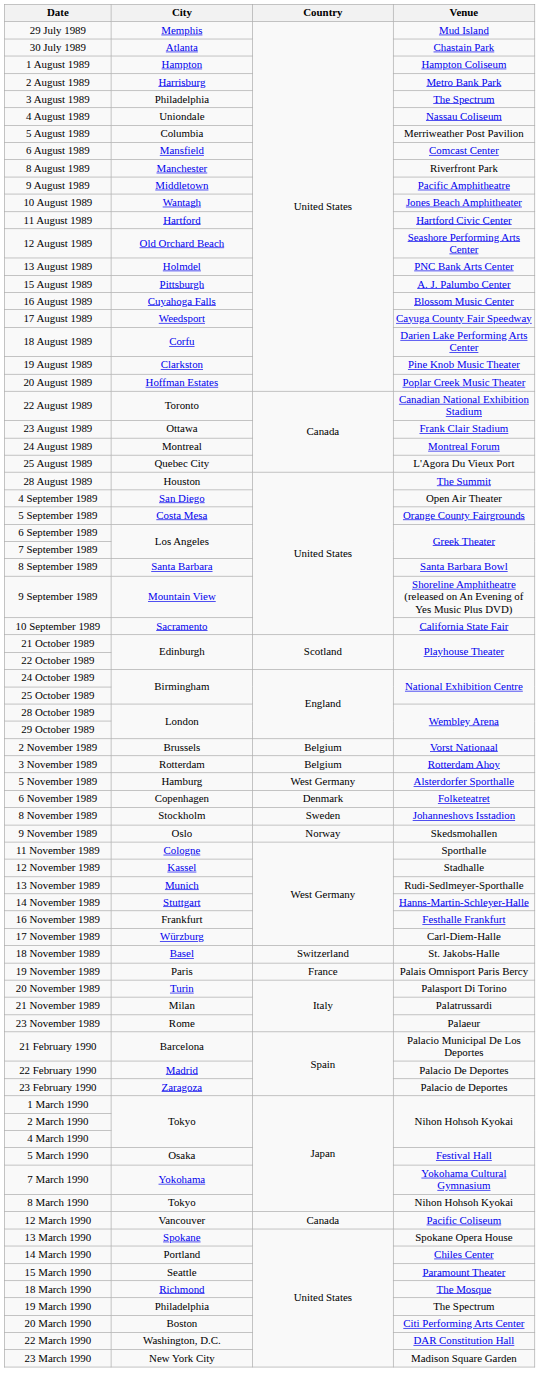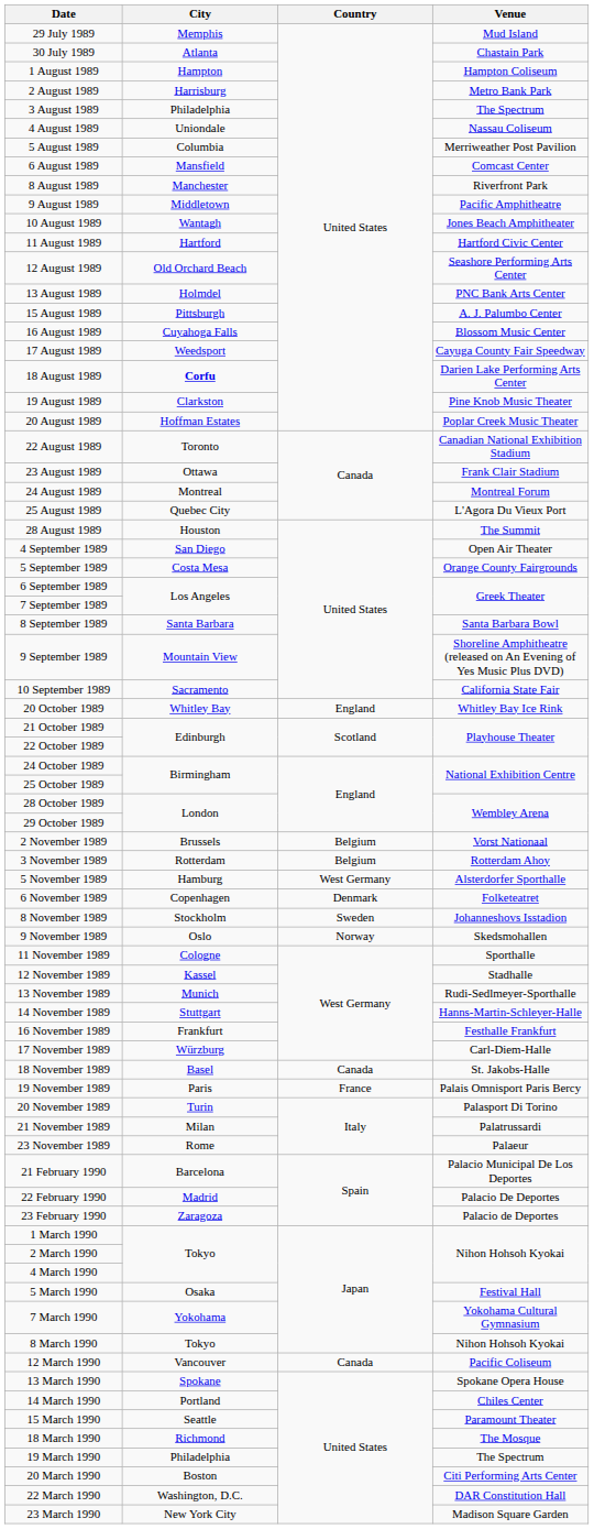 <table class="wikitable" style="text-align:center;">
 <tr>
 <th style="width:150px;">Date</th>
 <th style="width:200px;">City</th>
 <th style="width:200px;">Country</th>
 <th style="width:200px;">Venue</th>
 </tr>
 <tr>
 <td>29 July 1989</td>
 <td><a href='#'>Memphis</a></td>
 <td rowspan="20">United States</td>
 <td><a href='#'>Mud Island</a></td>
 </tr>
 <tr>
 <td>30 July 1989</td>
 <td><a href='#'>Atlanta</a></td>
 <td><a href='#'>Chastain Park</a></td>
 </tr>
 <tr>
 <td>1 August 1989</td>
 <td><a href='#'>Hampton</a></td>
 <td><a href='#'>Hampton Coliseum</a></td>
 </tr>
 <tr>
 <td>2 August 1989</td>
 <td><a href='#'>Harrisburg</a></td>
 <td><a href='#'>Metro Bank Park</a></td>
 </tr>
 <tr>
 <td>3 August 1989</td>
 <td>Philadelphia</td>
 <td><a href='#'>The Spectrum</a></td>
 </tr>
 <tr>
 <td>4 August 1989</td>
 <td>Uniondale</td>
 <td><a href='#'>Nassau Coliseum</a></td>
 </tr>
 <tr>
 <td>5 August 1989</td>
 <td>Columbia</td>
 <td>Merriweather Post Pavilion</td>
 </tr>
 <tr>
 <td>6 August 1989</td>
 <td><a href='#'>Mansfield</a></td>
 <td><a href='#'>Comcast Center</a></td>
 </tr>
 <tr>
 <td>8 August 1989</td>
 <td><a href='#'>Manchester</a></td>
 <td>Riverfront Park</td>
 </tr>
 <tr>
 <td>9 August 1989</td>
 <td><a href='#'>Middletown</a></td>
 <td><a href='#'>Pacific Amphitheatre</a></td>
 </tr>
 <tr>
 <td>10 August 1989</td>
 <td><a href='#'>Wantagh</a></td>
 <td><a href='#'>Jones Beach Amphitheater</a></td>
 </tr>
 <tr>
 <td>11 August 1989</td>
 <td><a href='#'>Hartford</a></td>
 <td><a href='#'>Hartford Civic Center</a></td>
 </tr>
 <tr>
 <td>12 August 1989</td>
 <td><a href='#'>Old Orchard Beach</a></td>
 <td><a href='#'>Seashore Performing Arts Center</a></td>
 </tr>
 <tr>
 <td>13 August 1989</td>
 <td><a href='#'>Holmdel</a></td>
 <td><a href='#'>PNC Bank Arts Center</a></td>
 </tr>
 <tr>
 <td>15 August 1989</td>
 <td><a href='#'>Pittsburgh</a></td>
 <td><a href='#'>A. J. Palumbo Center</a></td>
 </tr>
 <tr>
 <td>16 August 1989</td>
 <td><a href='#'>Cuyahoga Falls</a></td>
 <td><a href='#'>Blossom Music Center</a></td>
 </tr>
 <tr>
 <td>17 August 1989</td>
 <td><a href='#'>Weedsport</a></td>
 <td><a href='#'>Cayuga County Fair Speedway</a></td>
 </tr>
 <tr>
 <td>18 August 1989</td>
-<td><a href='#'>Corfu</a></td>
+<td><strong><a href='#'>Corfu</a></strong></td>
 <td><a href='#'>Darien Lake Performing Arts Center</a></td>
 </tr>
 <tr>
 <td>19 August 1989</td>
 <td><a href='#'>Clarkston</a></td>
 <td><a href='#'>Pine Knob Music Theater</a></td>
 </tr>
 <tr>
 <td>20 August 1989</td>
 <td><a href='#'>Hoffman Estates</a></td>
 <td><a href='#'>Poplar Creek Music Theater</a></td>
 </tr>
 <tr>
 <td>22 August 1989</td>
 <td>Toronto</td>
 <td rowspan="4">Canada</td>
 <td><a href='#'>Canadian National Exhibition Stadium</a></td>
 </tr>
 <tr>
 <td>23 August 1989</td>
 <td>Ottawa</td>
 <td><a href='#'>Frank Clair Stadium</a></td>
 </tr>
 <tr>
 <td>24 August 1989</td>
 <td>Montreal</td>
 <td><a href='#'>Montreal Forum</a></td>
 </tr>
 <tr>
 <td>25 August 1989</td>
 <td>Quebec City</td>
 <td>L'Agora Du Vieux Port</td>
 </tr>
 <tr>
 <td>28 August 1989</td>
 <td>Houston</td>
 <td rowspan="8">United States</td>
 <td><a href='#'>The Summit</a></td>
 </tr>
 <tr>
 <td>4 September 1989</td>
 <td><a href='#'>San Diego</a></td>
 <td>Open Air Theater</td>
 </tr>
 <tr>
 <td>5 September 1989</td>
 <td><a href='#'>Costa Mesa</a></td>
 <td><a href='#'>Orange County Fairgrounds</a></td>
 </tr>
 <tr>
 <td>6 September 1989</td>
 <td rowspan="2">Los Angeles</td>
 <td rowspan="2"><a href='#'>Greek Theater</a></td>
 </tr>
 <tr>
 <td>7 September 1989</td>
 </tr>
 <tr>
 <td>8 September 1989</td>
 <td><a href='#'>Santa Barbara</a></td>
 <td><a href='#'>Santa Barbara Bowl</a></td>
 </tr>
 <tr>
 <td>9 September 1989</td>
 <td><a href='#'>Mountain View</a></td>
 <td><a href='#'>Shoreline Amphitheatre</a> (released on An Evening of Yes Music Plus DVD)</td>
 </tr>
 <tr>
 <td>10 September 1989</td>
 <td><a href='#'>Sacramento</a></td>
 <td><a href='#'>California State Fair</a></td>
+</tr>
+<tr>
+<td>20 October 1989</td>
+<td><a href='#'>Whitley Bay</a></td>
+<td>England</td>
+<td><a href='#'>Whitley Bay Ice Rink</a></td>
 </tr>
 <tr>
 <td>21 October 1989</td>
 <td rowspan="2">Edinburgh</td>
 <td rowspan="2">Scotland</td>
 <td rowspan="2"><a href='#'>Playhouse Theater</a></td>
 </tr>
 <tr>
 <td>22 October 1989</td>
 </tr>
 <tr>
 <td>24 October 1989</td>
 <td rowspan="2">Birmingham</td>
 <td rowspan="4">England</td>
 <td rowspan="2"><a href='#'>National Exhibition Centre</a></td>
 </tr>
 <tr>
 <td>25 October 1989</td>
 </tr>
 <tr>
 <td>28 October 1989</td>
 <td rowspan="2">London</td>
 <td rowspan="2"><a href='#'>Wembley Arena</a></td>
 </tr>
 <tr>
 <td>29 October 1989</td>
 </tr>
 <tr>
 <td>2 November 1989</td>
 <td>Brussels</td>
 <td>Belgium</td>
 <td><a href='#'>Vorst Nationaal</a></td>
 </tr>
 <tr>
 <td>3 November 1989</td>
 <td>Rotterdam</td>
 <td>Belgium</td>
 <td><a href='#'>Rotterdam Ahoy</a></td>
 </tr>
 <tr>
 <td>5 November 1989</td>
 <td>Hamburg</td>
 <td>West Germany</td>
 <td><a href='#'>Alsterdorfer Sporthalle</a></td>
 </tr>
 <tr>
 <td>6 November 1989</td>
 <td>Copenhagen</td>
 <td>Denmark</td>
 <td><a href='#'>Folketeatret</a></td>
 </tr>
 <tr>
 <td>8 November 1989</td>
 <td>Stockholm</td>
 <td>Sweden</td>
 <td><a href='#'>Johanneshovs Isstadion</a></td>
 </tr>
 <tr>
 <td>9 November 1989</td>
 <td>Oslo</td>
 <td>Norway</td>
 <td>Skedsmohallen</td>
 </tr>
 <tr>
 <td>11 November 1989</td>
 <td><a href='#'>Cologne</a></td>
 <td rowspan="6">West Germany</td>
 <td>Sporthalle</td>
 </tr>
 <tr>
 <td>12 November 1989</td>
 <td><a href='#'>Kassel</a></td>
 <td>Stadhalle</td>
 </tr>
 <tr>
 <td>13 November 1989</td>
 <td><a href='#'>Munich</a></td>
 <td>Rudi-Sedlmeyer-Sporthalle</td>
 </tr>
 <tr>
 <td>14 November 1989</td>
 <td><a href='#'>Stuttgart</a></td>
 <td><a href='#'>Hanns-Martin-Schleyer-Halle</a></td>
 </tr>
 <tr>
 <td>16 November 1989</td>
 <td>Frankfurt</td>
 <td><a href='#'>Festhalle Frankfurt</a></td>
 </tr>
 <tr>
 <td>17 November 1989</td>
 <td><a href='#'>Würzburg</a></td>
 <td>Carl-Diem-Halle</td>
 </tr>
 <tr>
 <td>18 November 1989</td>
 <td><a href='#'>Basel</a></td>
-<td>Switzerland</td>
+<td>Canada</td>
 <td>St. Jakobs-Halle</td>
 </tr>
 <tr>
 <td>19 November 1989</td>
 <td>Paris</td>
 <td>France</td>
 <td>Palais Omnisport Paris Bercy</td>
 </tr>
 <tr>
 <td>20 November 1989</td>
 <td><a href='#'>Turin</a></td>
 <td rowspan="3">Italy</td>
 <td>Palasport Di Torino</td>
 </tr>
 <tr>
 <td>21 November 1989</td>
 <td>Milan</td>
 <td>Palatrussardi</td>
 </tr>
 <tr>
 <td>23 November 1989</td>
 <td>Rome</td>
 <td>Palaeur</td>
 </tr>
 <tr>
 <td>21 February 1990</td>
 <td>Barcelona</td>
 <td rowspan="3">Spain</td>
 <td>Palacio Municipal De Los Deportes</td>
 </tr>
 <tr>
 <td>22 February 1990</td>
 <td><a href='#'>Madrid</a></td>
 <td>Palacio De Deportes</td>
 </tr>
 <tr>
 <td>23 February 1990</td>
 <td><a href='#'>Zaragoza</a></td>
 <td>Palacio de Deportes</td>
 </tr>
 <tr>
 <td>1 March 1990</td>
 <td rowspan="3">Tokyo</td>
 <td rowspan="6">Japan</td>
 <td rowspan="3">Nihon Hohsoh Kyokai</td>
 </tr>
 <tr>
 <td>2 March 1990</td>
 </tr>
 <tr>
 <td>4 March 1990</td>
 </tr>
 <tr>
 <td>5 March 1990</td>
 <td>Osaka</td>
 <td><a href='#'>Festival Hall</a></td>
 </tr>
 <tr>
 <td>7 March 1990</td>
 <td><a href='#'>Yokohama</a></td>
 <td><a href='#'>Yokohama Cultural Gymnasium</a></td>
 </tr>
 <tr>
 <td>8 March 1990</td>
 <td>Tokyo</td>
 <td>Nihon Hohsoh Kyokai</td>
 </tr>
 <tr>
 <td>12 March 1990</td>
 <td>Vancouver</td>
 <td>Canada</td>
 <td><a href='#'>Pacific Coliseum</a></td>
 </tr>
 <tr>
 <td>13 March 1990</td>
 <td><a href='#'>Spokane</a></td>
 <td rowspan="8">United States</td>
 <td>Spokane Opera House</td>
 </tr>
 <tr>
 <td>14 March 1990</td>
 <td>Portland</td>
 <td><a href='#'>Chiles Center</a></td>
 </tr>
 <tr>
 <td>15 March 1990</td>
 <td>Seattle</td>
 <td><a href='#'>Paramount Theater</a></td>
 </tr>
 <tr>
 <td>18 March 1990</td>
 <td><a href='#'>Richmond</a></td>
 <td><a href='#'>The Mosque</a></td>
 </tr>
 <tr>
 <td>19 March 1990</td>
 <td>Philadelphia</td>
 <td>The Spectrum</td>
 </tr>
 <tr>
 <td>20 March 1990</td>
 <td>Boston</td>
 <td><a href='#'>Citi Performing Arts Center</a></td>
 </tr>
 <tr>
 <td>22 March 1990</td>
 <td>Washington, D.C.</td>
 <td><a href='#'>DAR Constitution Hall</a></td>
 </tr>
 <tr>
 <td>23 March 1990</td>
 <td>New York City</td>
 <td>Madison Square Garden</td>
 </tr>
 </table>
